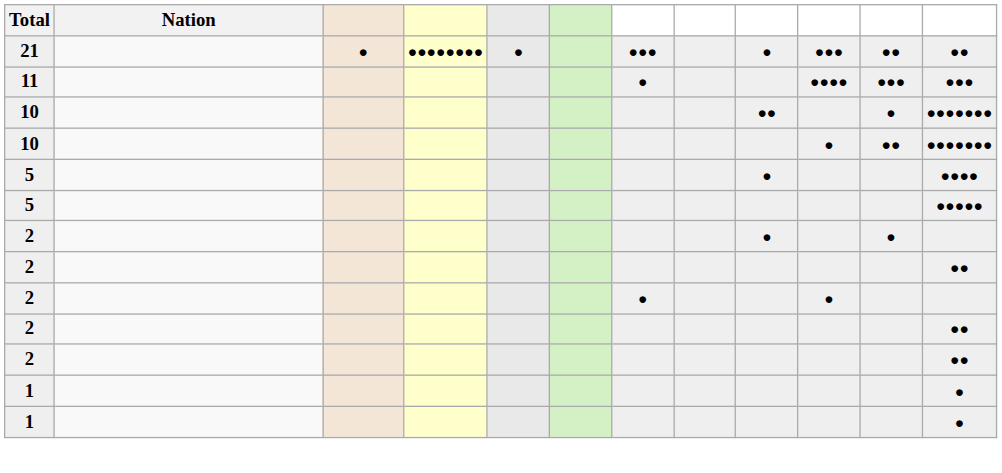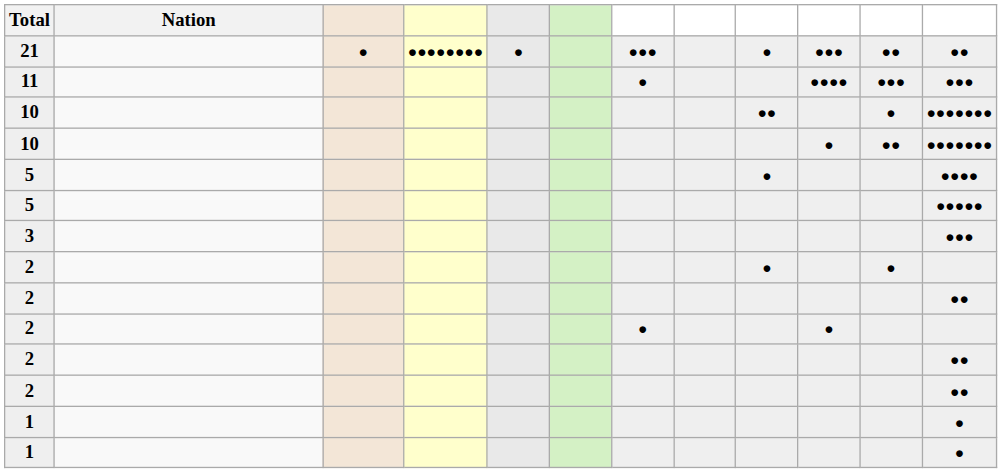 <table class="sortable wikitable" style="font-size:90%">
 <tr>
 <th width="30">Total</th>
 <th width="200">Nation</th>
 <th width="55" style="background:#F3E6D7;"></th>
 <th width="41" style="background:#ffc;"></th>
 <th width="41" style="background:#E9E9E9;"></th>
 <th width="41" style="background:#D4F1C5;"></th>
 <th width="41" style="background:#fff;"></th>
 <th width="41" style="background:#fff;"></th>
 <th width="41" style="background:#fff;"></th>
 <th width="41" style="background:#fff;"></th>
 <th width="41" style="background:#fff;"></th>
 <th width="41" style="background:#fff;"></th>
 </tr>
 <tr align="center">
 <td style="background:#efefef;"><strong>21</strong></td>
 <td align="left"></td>
 <td style="background:#F3E6D7;"> <small>●</small></td>
 <td style="background:#ffc;"> <small>●●●●●●●●</small></td>
 <td style="background:#E9E9E9;"> <small>●</small></td>
 <td style="background:#D4F1C5;"> <small></small></td>
 <td style="background:#efefef;"> <small>●●●</small></td>
 <td style="background:#efefef;"> <small></small></td>
 <td style="background:#efefef;"> <small>●</small></td>
 <td style="background:#efefef;"> <small>●●●</small></td>
 <td style="background:#efefef;"> <small>●●</small></td>
 <td style="background:#efefef;"> <small>●●</small></td>
 </tr>
 <tr align="center">
 <td style="background:#efefef;"><strong>11</strong></td>
 <td align="left"></td>
 <td style="background:#F3E6D7;"> <small></small></td>
 <td style="background:#ffc;"> <small> </small></td>
 <td style="background:#E9E9E9;"> <small></small></td>
 <td style="background:#D4F1C5;"> <small></small></td>
 <td style="background:#efefef;"> <small>●</small></td>
 <td style="background:#efefef;"> <small></small></td>
 <td style="background:#efefef;"> <small> </small></td>
 <td style="background:#efefef;"> <small>●●●●</small></td>
 <td style="background:#efefef;"> <small>●●●</small></td>
 <td style="background:#efefef;"> <small>●●●</small></td>
 </tr>
 <tr align="center">
 <td style="background:#efefef;"><strong>10</strong></td>
 <td align="left"></td>
 <td style="background:#F3E6D7;"> <small></small></td>
 <td style="background:#ffc;"> <small></small></td>
 <td style="background:#E9E9E9;"> <small></small></td>
 <td style="background:#D4F1C5;"> <small></small></td>
 <td style="background:#efefef;"> <small></small></td>
 <td style="background:#efefef;"> <small></small></td>
 <td style="background:#efefef;"> <small>●●</small></td>
 <td style="background:#efefef;"> <small></small></td>
 <td style="background:#efefef;"> <small>●</small></td>
 <td style="background:#efefef;"> <small>●●●●●●●</small></td>
 </tr>
 <tr align="center">
 <td style="background:#efefef;"><strong>10</strong></td>
 <td align="left"></td>
 <td style="background:#F3E6D7;"> <small></small></td>
 <td style="background:#ffc;"> <small></small></td>
 <td style="background:#E9E9E9;"> <small></small></td>
 <td style="background:#D4F1C5;"> <small> </small></td>
 <td style="background:#efefef;"> <small></small></td>
 <td style="background:#efefef;"> <small></small></td>
 <td style="background:#efefef;"> <small></small></td>
 <td style="background:#efefef;"> <small>●</small></td>
 <td style="background:#efefef;"> <small>●●</small></td>
 <td style="background:#efefef;"> <small>●●●●●●●</small></td>
 </tr>
 <tr align="center">
 <td style="background:#efefef;"><strong>5</strong></td>
 <td align="left"></td>
 <td style="background:#F3E6D7;"> <small></small></td>
 <td style="background:#ffc;"> <small></small></td>
 <td style="background:#E9E9E9;"> <small></small></td>
 <td style="background:#D4F1C5;"> <small></small></td>
 <td style="background:#efefef;"> <small></small></td>
 <td style="background:#efefef;"> <small> </small></td>
 <td style="background:#efefef;"> <small>●</small></td>
 <td style="background:#efefef;"> <small></small></td>
 <td style="background:#efefef;"> <small> </small></td>
 <td style="background:#efefef;"> <small>●●●●</small></td>
 </tr>
 <tr align="center">
 <td style="background:#efefef;"><strong>5</strong></td>
 <td align="left"></td>
 <td style="background:#F3E6D7;"> <small></small></td>
 <td style="background:#ffc;"> <small></small></td>
 <td style="background:#E9E9E9;"> <small></small></td>
 <td style="background:#D4F1C5;"> <small></small></td>
 <td style="background:#efefef;"> <small></small></td>
 <td style="background:#efefef;"> <small></small></td>
 <td style="background:#efefef;"> <small></small></td>
 <td style="background:#efefef;"> <small></small></td>
 <td style="background:#efefef;"> <small></small></td>
 <td style="background:#efefef;"> <small>●●●●●</small></td>
 </tr>
 <tr align="center">
+<td style="background:#efefef;"><strong>3</strong></td>
+<td align="left"></td>
+<td style="background:#F3E6D7;"> <small></small></td>
+<td style="background:#ffc;"> <small></small></td>
+<td style="background:#E9E9E9;"> <small></small></td>
+<td style="background:#D4F1C5;"> <small></small></td>
+<td style="background:#efefef;"> <small></small></td>
+<td style="background:#efefef;"> <small></small></td>
+<td style="background:#efefef;"> <small></small></td>
+<td style="background:#efefef;"> <small> </small></td>
+<td style="background:#efefef;"> <small></small></td>
+<td style="background:#efefef;"> <small>●●●</small></td>
+</tr>
+<tr align="center">
 <td style="background:#efefef;"><strong>2</strong></td>
 <td align="left"></td>
 <td style="background:#F3E6D7;"> <small></small></td>
 <td style="background:#ffc;"> <small></small></td>
 <td style="background:#E9E9E9;"> <small></small></td>
 <td style="background:#D4F1C5;"> <small></small></td>
 <td style="background:#efefef;"> <small></small></td>
 <td style="background:#efefef;"> <small></small></td>
 <td style="background:#efefef;"> <small>●</small></td>
 <td style="background:#efefef;"> <small> </small></td>
 <td style="background:#efefef;"> <small>●</small></td>
 <td style="background:#efefef;"> <small></small></td>
 </tr>
 <tr align="center">
 <td style="background:#efefef;"><strong>2</strong></td>
 <td align="left"></td>
 <td style="background:#F3E6D7;"> <small></small></td>
 <td style="background:#ffc;"> <small></small></td>
 <td style="background:#E9E9E9;"> <small></small></td>
 <td style="background:#D4F1C5;"> <small></small></td>
 <td style="background:#efefef;"> <small></small></td>
 <td style="background:#efefef;"> <small></small></td>
 <td style="background:#efefef;"> <small></small></td>
 <td style="background:#efefef;"> <small> </small></td>
 <td style="background:#efefef;"> <small></small></td>
 <td style="background:#efefef;"> <small>●●</small></td>
 </tr>
 <tr align="center">
 <td style="background:#efefef;"><strong>2</strong></td>
 <td align="left"></td>
 <td style="background:#F3E6D7;"> <small></small></td>
 <td style="background:#ffc;"> <small></small></td>
 <td style="background:#E9E9E9;"> <small></small></td>
 <td style="background:#D4F1C5;"> <small></small></td>
 <td style="background:#efefef;"> <small>●</small></td>
 <td style="background:#efefef;"> <small></small></td>
 <td style="background:#efefef;"> <small></small></td>
 <td style="background:#efefef;"> <small>●</small></td>
 <td style="background:#efefef;"> <small></small></td>
 <td style="background:#efefef;"> <small> </small></td>
 </tr>
 <tr align="center">
 <td style="background:#efefef;"><strong>2</strong></td>
 <td align="left"></td>
 <td style="background:#F3E6D7;"> <small></small></td>
 <td style="background:#ffc;"> <small></small></td>
 <td style="background:#E9E9E9;"> <small></small></td>
 <td style="background:#D4F1C5;"> <small></small></td>
 <td style="background:#efefef;"> <small></small></td>
 <td style="background:#efefef;"> <small></small></td>
 <td style="background:#efefef;"> <small></small></td>
 <td style="background:#efefef;"> <small></small></td>
 <td style="background:#efefef;"> <small> </small></td>
 <td style="background:#efefef;"> <small>●●</small></td>
 </tr>
 <tr align="center">
 <td style="background:#efefef;"><strong>2</strong></td>
 <td align="left"></td>
 <td style="background:#F3E6D7;"> <small></small></td>
 <td style="background:#ffc;"> <small></small></td>
 <td style="background:#E9E9E9;"> <small></small></td>
 <td style="background:#D4F1C5;"> <small></small></td>
 <td style="background:#efefef;"> <small></small></td>
 <td style="background:#efefef;"> <small></small></td>
 <td style="background:#efefef;"> <small></small></td>
 <td style="background:#efefef;"> <small></small></td>
 <td style="background:#efefef;"> <small></small></td>
 <td style="background:#efefef;"> <small>●●</small></td>
 </tr>
 <tr align="center">
 <td style="background:#efefef;"><strong>1</strong></td>
 <td align="left"></td>
 <td style="background:#F3E6D7;"> <small></small></td>
 <td style="background:#ffc;"> <small> </small></td>
 <td style="background:#E9E9E9;"> <small></small></td>
 <td style="background:#D4F1C5;"> <small></small></td>
 <td style="background:#efefef;"> <small> </small></td>
 <td style="background:#efefef;"> <small></small></td>
 <td style="background:#efefef;"> <small></small></td>
 <td style="background:#efefef;"> <small></small></td>
 <td style="background:#efefef;"> <small></small></td>
 <td style="background:#efefef;"> <small>●</small></td>
 </tr>
 <tr align="center">
 <td style="background:#efefef;"><strong>1</strong></td>
 <td align="left"></td>
 <td style="background:#F3E6D7;"> <small></small></td>
 <td style="background:#ffc;"> <small> </small></td>
 <td style="background:#E9E9E9;"> <small></small></td>
 <td style="background:#D4F1C5;"> <small></small></td>
 <td style="background:#efefef;"> <small> </small></td>
 <td style="background:#efefef;"> <small></small></td>
 <td style="background:#efefef;"> <small></small></td>
 <td style="background:#efefef;"> <small></small></td>
 <td style="background:#efefef;"> <small></small></td>
 <td style="background:#efefef;"> <small>●</small></td>
 </tr>
 </table>
